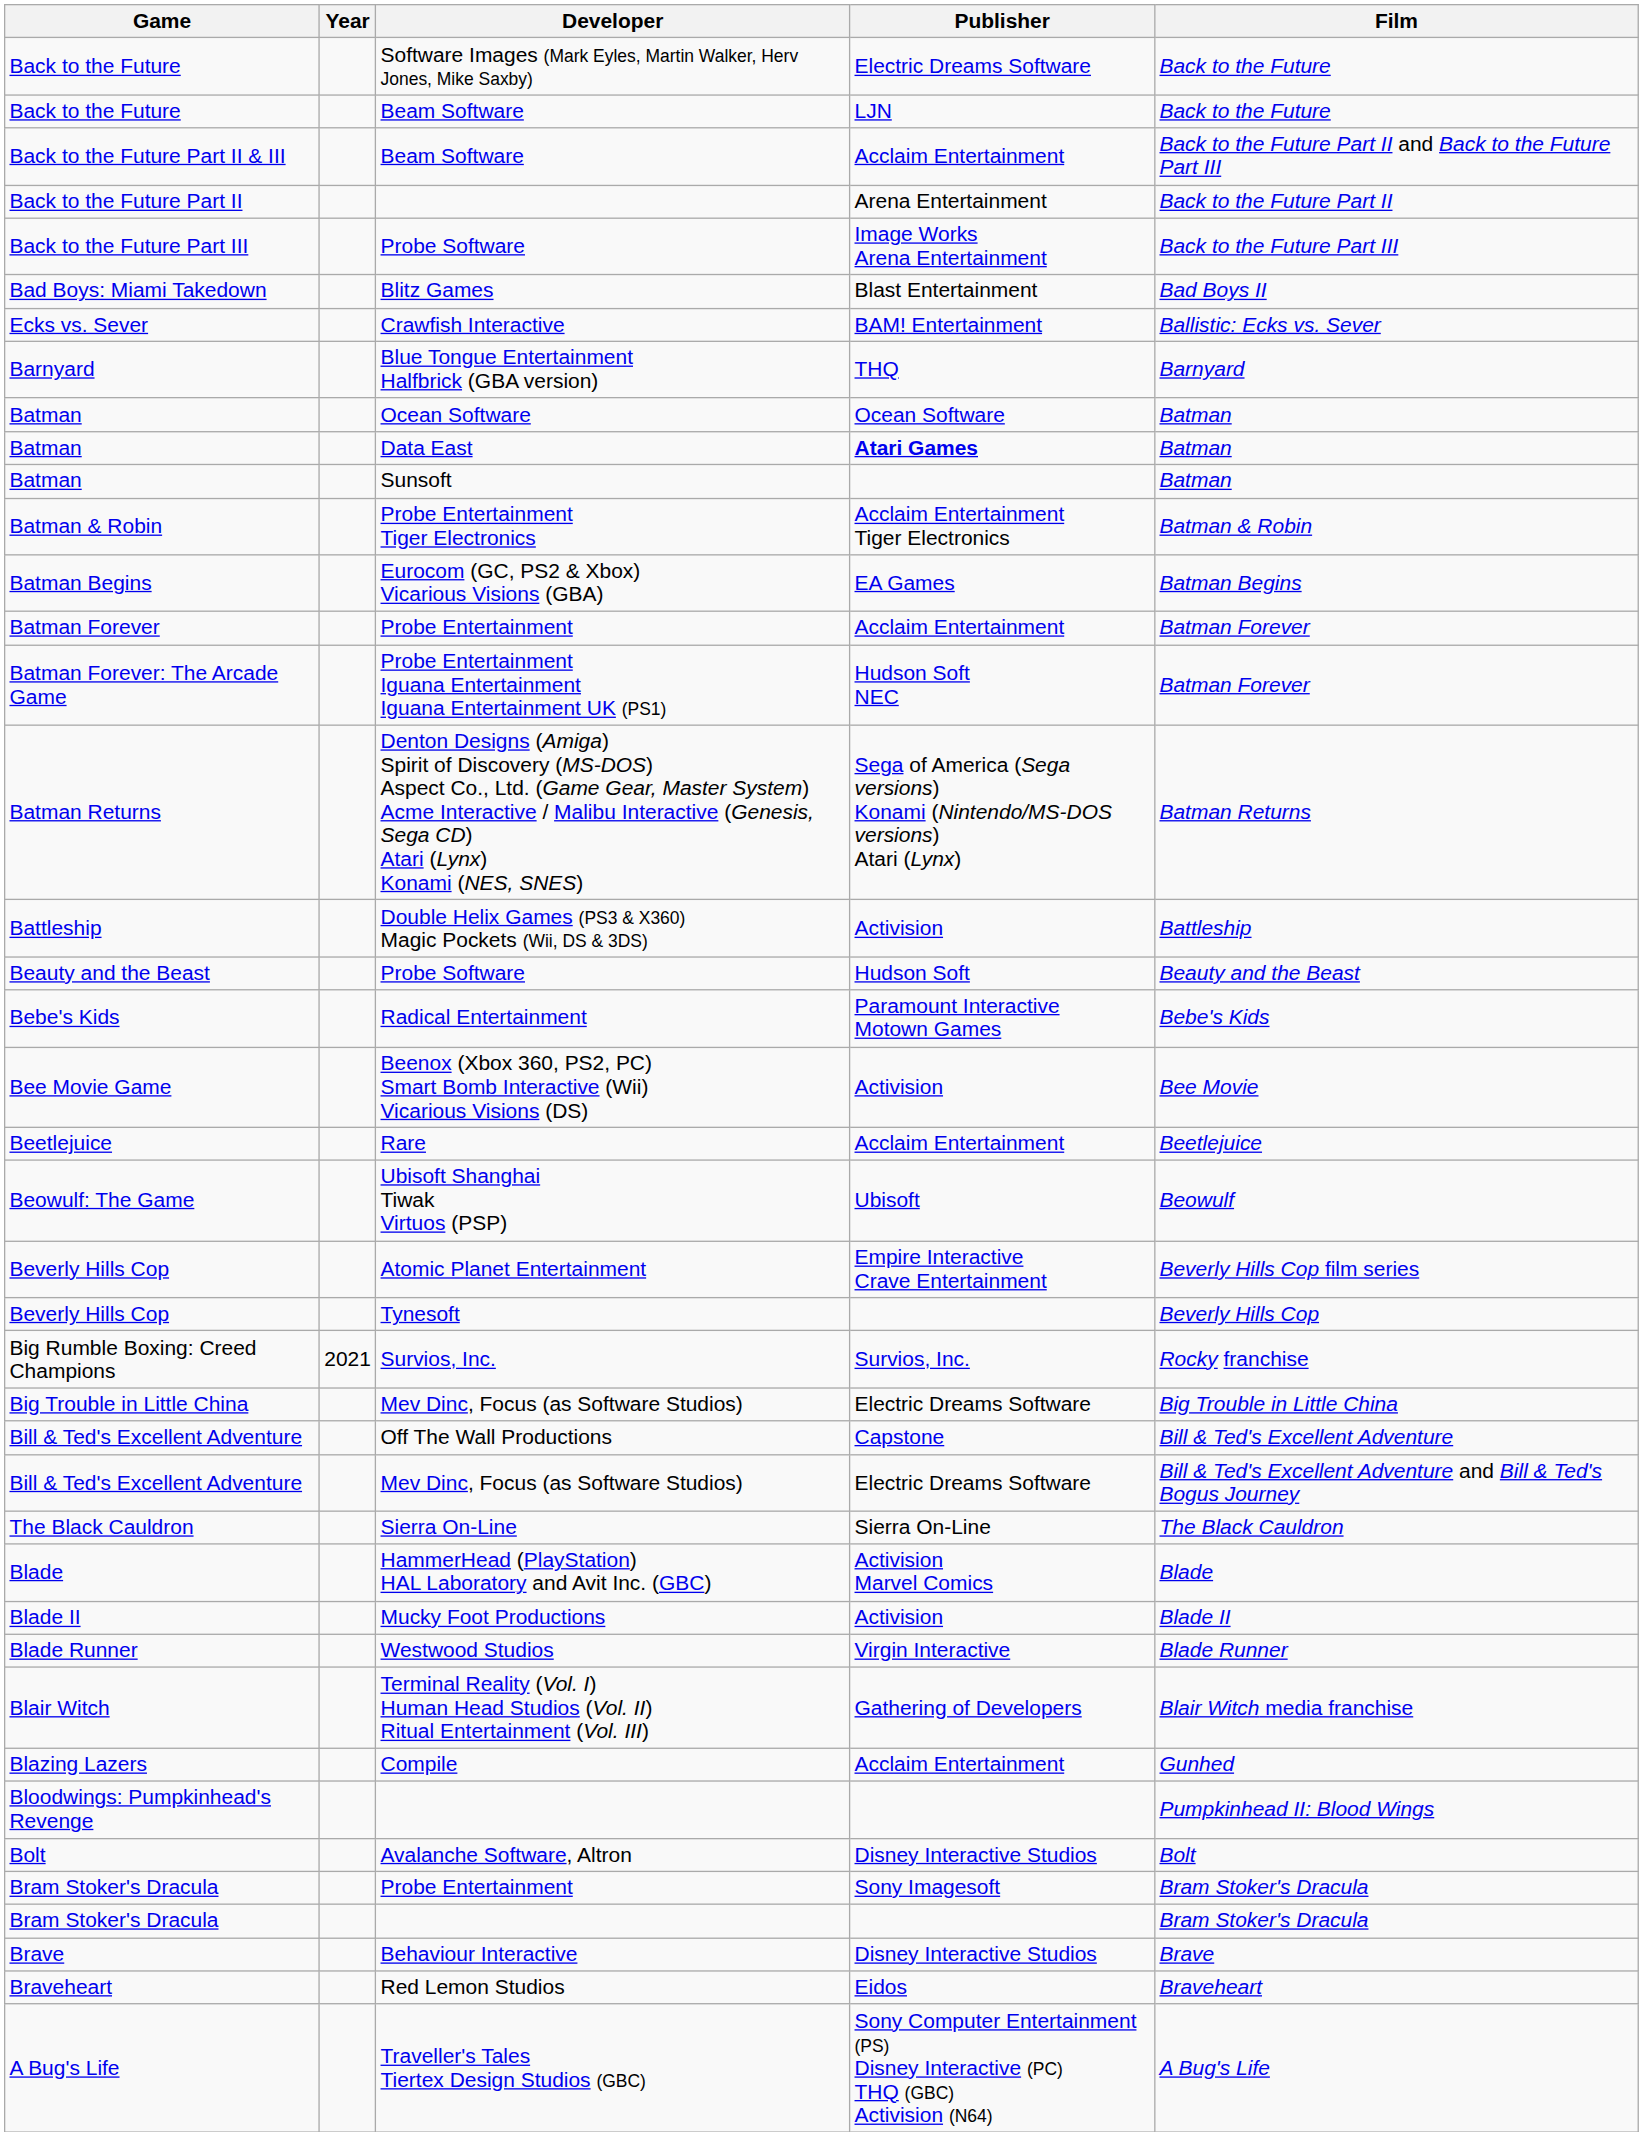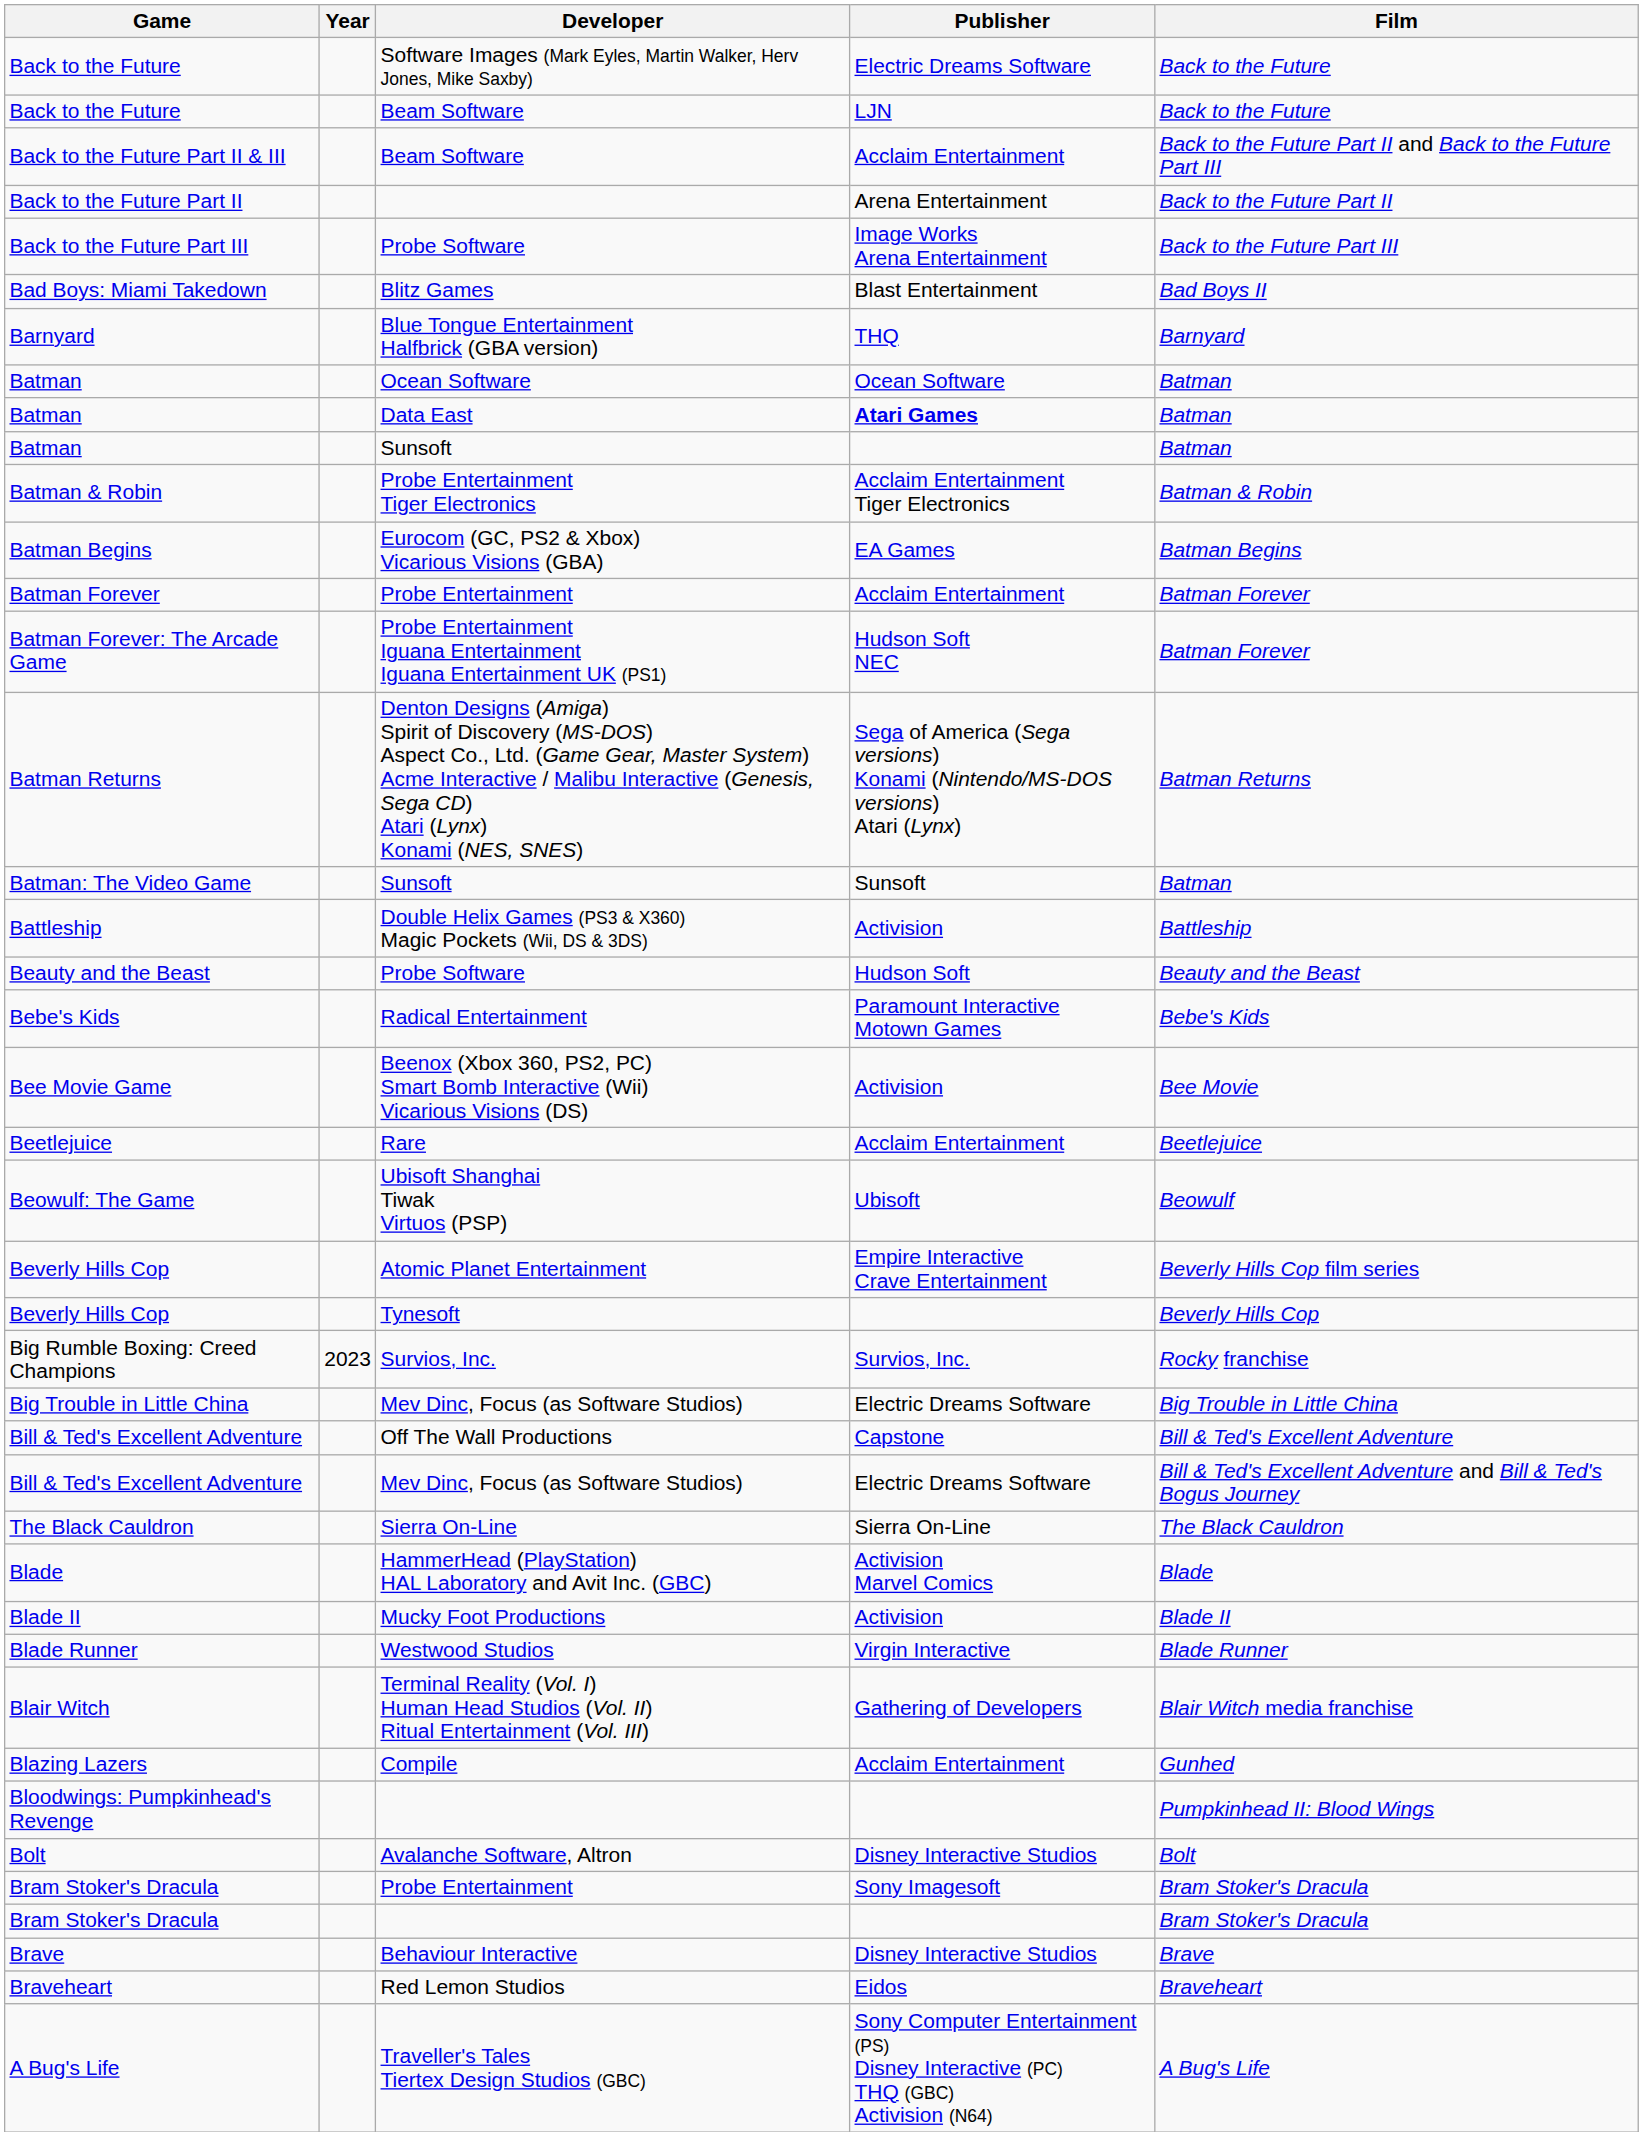 <table class="wikitable sortable">
 <tr>
 <th>Game</th>
 <th>Year</th>
 <th>Developer</th>
 <th>Publisher</th>
 <th>Film</th>
 </tr>
 <tr>
 <td><a href='#'>Back to the Future</a></td>
 <td></td>
 <td>Software Images <small>(Mark Eyles, Martin Walker, Herv Jones, Mike Saxby)</small></td>
 <td><a href='#'>Electric Dreams Software</a></td>
 <td><em><a href='#'>Back to the Future</a></em></td>
 </tr>
 <tr>
 <td><a href='#'>Back to the Future</a></td>
 <td></td>
 <td><a href='#'>Beam Software</a></td>
 <td><a href='#'>LJN</a></td>
 <td><em><a href='#'>Back to the Future</a></em></td>
 </tr>
 <tr>
 <td><a href='#'>Back to the Future Part II & III</a></td>
 <td></td>
 <td><a href='#'>Beam Software</a></td>
 <td><a href='#'>Acclaim Entertainment</a></td>
 <td><em><a href='#'>Back to the Future Part II</a></em> and <em><a href='#'>Back to the Future Part III</a></em></td>
 </tr>
 <tr>
 <td><a href='#'>Back to the Future Part II</a></td>
 <td></td>
 <td></td>
 <td>Arena Entertainment</td>
 <td><em><a href='#'>Back to the Future Part II</a></em></td>
 </tr>
 <tr>
 <td><a href='#'>Back to the Future Part III</a></td>
 <td></td>
 <td><a href='#'>Probe Software</a></td>
 <td><a href='#'>Image Works</a> <br> <a href='#'>Arena Entertainment</a></td>
 <td><em><a href='#'>Back to the Future Part III</a></em></td>
 </tr>
 <tr>
 <td><a href='#'>Bad Boys: Miami Takedown</a></td>
 <td></td>
 <td><a href='#'>Blitz Games</a></td>
 <td>Blast Entertainment</td>
 <td><em><a href='#'>Bad Boys II</a></em></td>
-</tr>
-<tr>
-<td><a href='#'>Ecks vs. Sever</a></td>
-<td></td>
-<td><a href='#'>Crawfish Interactive</a></td>
-<td><a href='#'>BAM! Entertainment</a></td>
-<td><em><a href='#'>Ballistic: Ecks vs. Sever</a></em></td>
 </tr>
 <tr>
 <td><a href='#'>Barnyard</a></td>
 <td></td>
 <td><a href='#'>Blue Tongue Entertainment</a><br><a href='#'>Halfbrick</a> (GBA version)</td>
 <td><a href='#'>THQ</a></td>
 <td><em><a href='#'>Barnyard</a></em></td>
 </tr>
 <tr>
 <td><a href='#'>Batman</a></td>
 <td></td>
 <td><a href='#'>Ocean Software</a></td>
 <td><a href='#'>Ocean Software</a></td>
 <td><em><a href='#'>Batman</a></em></td>
 </tr>
 <tr>
 <td><a href='#'>Batman</a></td>
 <td></td>
 <td><a href='#'>Data East</a></td>
 <td><strong><a href='#'>Atari Games</a></strong></td>
 <td><em><a href='#'>Batman</a></em></td>
 </tr>
 <tr>
 <td><a href='#'>Batman</a></td>
 <td></td>
 <td>Sunsoft</td>
 <td></td>
 <td><em><a href='#'>Batman</a></em></td>
 </tr>
 <tr>
 <td><a href='#'>Batman & Robin</a></td>
 <td></td>
 <td><a href='#'>Probe Entertainment</a> <br><a href='#'>Tiger Electronics</a> </td>
 <td><a href='#'>Acclaim Entertainment</a> <br>Tiger Electronics </td>
 <td><em><a href='#'>Batman & Robin</a></em></td>
 </tr>
 <tr>
 <td><a href='#'>Batman Begins</a></td>
 <td></td>
 <td><a href='#'>Eurocom</a> (GC, PS2 & Xbox)<br><a href='#'>Vicarious Visions</a> (GBA)</td>
 <td><a href='#'>EA Games</a></td>
 <td><em><a href='#'>Batman Begins</a></em></td>
 </tr>
 <tr>
 <td><a href='#'>Batman Forever</a></td>
 <td></td>
 <td><a href='#'>Probe Entertainment</a></td>
 <td><a href='#'>Acclaim Entertainment</a> </td>
 <td><em><a href='#'>Batman Forever</a></em></td>
 </tr>
 <tr>
 <td><a href='#'>Batman Forever: The Arcade Game</a></td>
 <td></td>
 <td><a href='#'>Probe Entertainment</a><br><a href='#'>Iguana Entertainment</a><br><a href='#'>Iguana Entertainment UK</a> <small>(PS1)</small></td>
 <td><a href='#'>Hudson Soft</a><br><a href='#'>NEC</a></td>
 <td><em><a href='#'>Batman Forever</a></em></td>
 </tr>
 <tr>
 <td><a href='#'>Batman Returns</a></td>
 <td></td>
 <td><a href='#'>Denton Designs</a> (<em>Amiga</em>)<br>Spirit of Discovery (<em>MS-DOS</em>)<br>Aspect Co., Ltd. (<em>Game Gear, Master System</em>)<br><a href='#'>Acme Interactive</a> / <a href='#'>Malibu Interactive</a> (<em>Genesis, Sega CD</em>)<br><a href='#'>Atari</a> (<em>Lynx</em>)<br> <a href='#'>Konami</a> (<em>NES, SNES</em>)</td>
 <td><a href='#'>Sega</a> of America (<em>Sega versions</em>)<br><a href='#'>Konami</a> (<em>Nintendo/MS-DOS versions</em>)<br>Atari (<em>Lynx</em>)</td>
 <td><em><a href='#'>Batman Returns</a></em></td>
 </tr>
 <tr>
+<td><a href='#'>Batman: The Video Game</a></td>
+<td></td>
+<td><a href='#'>Sunsoft</a></td>
+<td>Sunsoft</td>
+<td><em><a href='#'>Batman</a></em></td>
+</tr>
+<tr>
 <td><a href='#'>Battleship</a></td>
 <td></td>
 <td><a href='#'>Double Helix Games</a> <small>(PS3 & X360)</small><br>Magic Pockets <small>(Wii, DS & 3DS)</small></td>
 <td><a href='#'>Activision</a></td>
 <td><em><a href='#'>Battleship</a></em></td>
 </tr>
 <tr>
 <td><a href='#'>Beauty and the Beast</a></td>
 <td></td>
 <td><a href='#'>Probe Software</a></td>
 <td><a href='#'>Hudson Soft</a></td>
 <td><em><a href='#'>Beauty and the Beast</a></em></td>
 </tr>
 <tr>
 <td><a href='#'>Bebe's Kids</a></td>
 <td></td>
 <td><a href='#'>Radical Entertainment</a></td>
 <td><a href='#'>Paramount Interactive</a> <br><a href='#'>Motown Games</a></td>
 <td><em><a href='#'>Bebe's Kids</a></em></td>
 </tr>
 <tr>
 <td><a href='#'>Bee Movie Game</a></td>
 <td></td>
 <td><a href='#'>Beenox</a> (Xbox 360, PS2, PC)<br><a href='#'>Smart Bomb Interactive</a> (Wii)<br><a href='#'>Vicarious Visions</a> (DS)</td>
 <td><a href='#'>Activision</a></td>
 <td><em><a href='#'>Bee Movie</a></em></td>
 </tr>
 <tr>
 <td><a href='#'>Beetlejuice</a></td>
 <td></td>
 <td><a href='#'>Rare</a></td>
 <td><a href='#'>Acclaim Entertainment</a></td>
 <td><em><a href='#'>Beetlejuice</a></em></td>
 </tr>
 <tr>
 <td><a href='#'>Beowulf: The Game</a></td>
 <td></td>
 <td><a href='#'>Ubisoft Shanghai</a><br>Tiwak<br><a href='#'>Virtuos</a> (PSP)</td>
 <td><a href='#'>Ubisoft</a></td>
 <td><em><a href='#'>Beowulf</a></em></td>
 </tr>
 <tr>
 <td><a href='#'>Beverly Hills Cop</a></td>
 <td></td>
 <td><a href='#'>Atomic Planet Entertainment</a></td>
 <td><a href='#'>Empire Interactive</a><br><a href='#'>Crave Entertainment</a></td>
 <td><a href='#'><em>Beverly Hills Cop</em> film series</a></td>
 </tr>
 <tr>
 <td><a href='#'>Beverly Hills Cop</a></td>
 <td></td>
 <td><a href='#'>Tynesoft</a></td>
 <td></td>
 <td><em><a href='#'>Beverly Hills Cop</a></em></td>
 </tr>
 <tr>
 <td>Big Rumble Boxing: Creed Champions</td>
-<td>2021</td>
+<td>2023</td>
 <td><a href='#'>Survios, Inc.</a></td>
 <td><a href='#'>Survios, Inc.</a></td>
 <td><em><a href='#'>Rocky</a></em> <a href='#'>franchise</a></td>
 </tr>
 <tr>
 <td><a href='#'>Big Trouble in Little China</a></td>
 <td></td>
 <td><a href='#'>Mev Dinc</a>, Focus (as Software Studios)</td>
 <td>Electric Dreams Software</td>
 <td><em><a href='#'>Big Trouble in Little China</a></em></td>
 </tr>
 <tr>
 <td><a href='#'>Bill & Ted's Excellent Adventure</a></td>
 <td></td>
 <td>Off The Wall Productions</td>
 <td><a href='#'>Capstone</a></td>
 <td><em><a href='#'>Bill & Ted's Excellent Adventure</a></em></td>
 </tr>
 <tr>
 <td><a href='#'>Bill & Ted's Excellent Adventure</a></td>
 <td></td>
 <td><a href='#'>Mev Dinc</a>, Focus (as Software Studios)</td>
 <td>Electric Dreams Software</td>
 <td><em><a href='#'>Bill & Ted's Excellent Adventure</a></em> and <em><a href='#'>Bill & Ted's Bogus Journey</a></em></td>
 </tr>
 <tr>
 <td><a href='#'>The Black Cauldron</a></td>
 <td></td>
 <td><a href='#'>Sierra On-Line</a></td>
 <td>Sierra On-Line</td>
 <td><em><a href='#'>The Black Cauldron</a></em></td>
 </tr>
 <tr>
 <td><a href='#'>Blade</a></td>
 <td></td>
 <td><a href='#'>HammerHead</a> (<a href='#'>PlayStation</a>)<br> <a href='#'>HAL Laboratory</a> and Avit Inc. (<a href='#'>GBC</a>)</td>
 <td><a href='#'>Activision</a><br><a href='#'>Marvel Comics</a></td>
 <td><em><a href='#'>Blade</a></em></td>
 </tr>
 <tr>
 <td><a href='#'>Blade II</a></td>
 <td></td>
 <td><a href='#'>Mucky Foot Productions</a></td>
 <td><a href='#'>Activision</a></td>
 <td><em><a href='#'>Blade II</a></em></td>
 </tr>
 <tr>
 <td><a href='#'>Blade Runner</a></td>
 <td></td>
 <td><a href='#'>Westwood Studios</a></td>
 <td><a href='#'>Virgin Interactive</a></td>
 <td><em><a href='#'>Blade Runner</a></em></td>
 </tr>
 <tr>
 <td><a href='#'>Blair Witch</a></td>
 <td></td>
 <td><a href='#'>Terminal Reality</a> (<em>Vol. I</em>)<br><a href='#'>Human Head Studios</a> (<em>Vol. II</em>)<br><a href='#'>Ritual Entertainment</a> (<em>Vol. III</em>)</td>
 <td><a href='#'>Gathering of Developers</a></td>
 <td><a href='#'><em>Blair Witch</em> media franchise</a></td>
 </tr>
 <tr>
 <td><a href='#'>Blazing Lazers</a></td>
 <td></td>
 <td><a href='#'>Compile</a></td>
 <td><a href='#'>Acclaim Entertainment</a></td>
 <td><em><a href='#'>Gunhed</a></em></td>
 </tr>
 <tr>
 <td><a href='#'>Bloodwings: Pumpkinhead's Revenge</a></td>
 <td></td>
 <td></td>
 <td></td>
 <td><em><a href='#'>Pumpkinhead II: Blood Wings</a></em></td>
 </tr>
 <tr>
 <td><a href='#'>Bolt</a></td>
 <td></td>
 <td><a href='#'>Avalanche Software</a>, Altron</td>
 <td><a href='#'>Disney Interactive Studios</a></td>
 <td><em><a href='#'>Bolt</a></em></td>
 </tr>
 <tr>
 <td><a href='#'>Bram Stoker's Dracula</a></td>
 <td></td>
 <td><a href='#'>Probe Entertainment</a></td>
 <td><a href='#'>Sony Imagesoft</a></td>
 <td><em><a href='#'>Bram Stoker's Dracula</a></em></td>
 </tr>
 <tr>
 <td><a href='#'>Bram Stoker's Dracula</a></td>
 <td></td>
 <td></td>
 <td></td>
 <td><em><a href='#'>Bram Stoker's Dracula</a></em></td>
 </tr>
 <tr>
 <td><a href='#'>Brave</a></td>
 <td></td>
 <td><a href='#'>Behaviour Interactive</a></td>
 <td><a href='#'>Disney Interactive Studios</a></td>
 <td><em><a href='#'>Brave</a></em></td>
 </tr>
 <tr>
 <td><a href='#'>Braveheart</a></td>
 <td></td>
 <td>Red Lemon Studios</td>
 <td><a href='#'>Eidos</a></td>
 <td><em><a href='#'>Braveheart</a></em></td>
 </tr>
 <tr>
 <td><a href='#'>A Bug's Life</a></td>
 <td></td>
 <td><a href='#'>Traveller's Tales</a><br><a href='#'>Tiertex Design Studios</a> <small>(GBC)</small></td>
 <td><a href='#'>Sony Computer Entertainment</a> <small>(PS)</small><br><a href='#'>Disney Interactive</a> <small>(PC)</small><br><a href='#'>THQ</a> <small>(GBC)</small><br><a href='#'>Activision</a> <small>(N64)</small></td>
 <td><em><a href='#'>A Bug's Life</a></em></td>
 </tr>
 </table>
